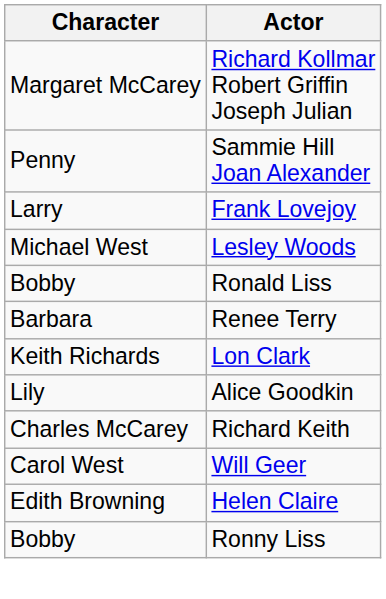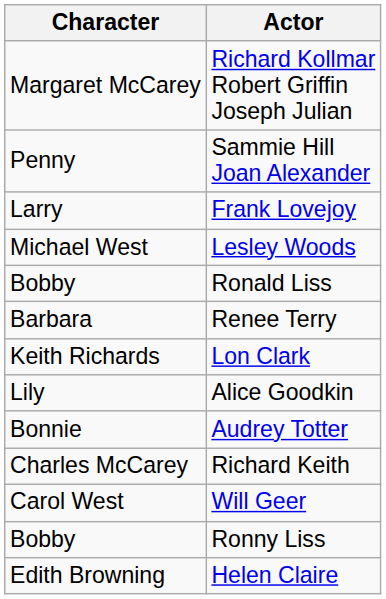 <table class="wikitable">
 <tr>
 <th>Character</th>
 <th>Actor</th>
 </tr>
 <tr>
 <td>Margaret McCarey</td>
 <td><a href='#'>Richard Kollmar</a><br>Robert Griffin<br>Joseph Julian</td>
 </tr>
 <tr>
 <td>Penny</td>
 <td>Sammie Hill<br><a href='#'>Joan Alexander</a></td>
 </tr>
 <tr>
 <td>Larry</td>
 <td><a href='#'>Frank Lovejoy</a></td>
 </tr>
 <tr>
 <td>Michael West</td>
 <td><a href='#'>Lesley Woods</a></td>
 </tr>
 <tr>
 <td>Bobby</td>
 <td>Ronald Liss</td>
 </tr>
 <tr>
 <td>Barbara</td>
 <td>Renee Terry</td>
 </tr>
 <tr>
 <td>Keith Richards</td>
 <td><a href='#'>Lon Clark</a></td>
 </tr>
 <tr>
 <td>Lily</td>
 <td>Alice Goodkin</td>
 </tr>
 <tr>
+<td>Bonnie</td>
+<td><a href='#'>Audrey Totter</a></td>
+</tr>
+<tr>
 <td>Charles McCarey</td>
 <td>Richard Keith</td>
 </tr>
 <tr>
 <td>Carol West</td>
 <td><a href='#'>Will Geer</a></td>
 </tr>
 <tr>
+<td>Bobby</td>
+<td>Ronny Liss</td>
+</tr>
+<tr>
 <td>Edith Browning</td>
 <td><a href='#'>Helen Claire</a></td>
 </tr>
-<tr>
-<td>Bobby</td>
-<td>Ronny Liss</td>
-</tr>
 </table>
